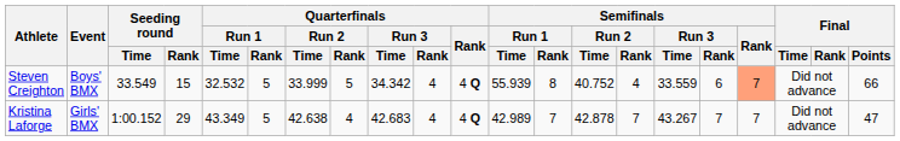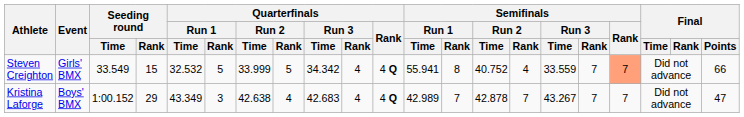 <table class="wikitable" border="1" style="font-size:90%">
 <tr>
 <th rowspan=3>Athlete</th>
 <th rowspan=3>Event</th>
 <th rowspan=2 colspan=2>Seeding round</th>
 <th colspan=7>Quarterfinals</th>
 <th colspan=7>Semifinals</th>
 <th rowspan=2 colspan=3>Final</th>
 </tr>
 <tr>
 <th colspan=2>Run 1</th>
 <th colspan=2>Run 2</th>
 <th colspan=2>Run 3</th>
 <th rowspan=2>Rank</th>
 <th colspan=2>Run 1</th>
 <th colspan=2>Run 2</th>
 <th colspan=2>Run 3</th>
 <th rowspan=2>Rank</th>
 </tr>
 <tr>
 <th>Time</th>
 <th>Rank</th>
 <th>Time</th>
 <th>Rank</th>
 <th>Time</th>
 <th>Rank</th>
 <th>Time</th>
 <th>Rank</th>
 <th>Time</th>
 <th>Rank</th>
 <th>Time</th>
 <th>Rank</th>
 <th>Time</th>
 <th>Rank</th>
 <th>Time</th>
 <th>Rank</th>
 <th>Points</th>
 </tr>
 <tr>
 <td><a href='#'>Steven Creighton</a></td>
-<td><a href='#'>Boys' BMX</a></td>
+<td><a href='#'>Girls' BMX</a></td>
 <td align=center>33.549</td>
 <td align=center>15</td>
 <td align=center>32.532</td>
 <td align=center>5</td>
 <td align=center>33.999</td>
 <td align=center>5</td>
 <td align=center>34.342</td>
 <td align=center>4</td>
 <td align=center>4 <strong>Q</strong></td>
-<td align=center>55.939</td>
+<td align=center>55.941</td>
 <td align=center>8</td>
 <td align=center>40.752</td>
 <td align=center>4</td>
 <td align=center>33.559</td>
-<td align=center>6</td>
+<td align=center>7</td>
 <td align=center style="background: lightsalmon;">7</td>
 <td align=center colspan=2>Did not advance</td>
 <td align=center>66</td>
 </tr>
 <tr>
 <td><a href='#'>Kristina Laforge</a></td>
-<td><a href='#'>Girls' BMX</a></td>
+<td><a href='#'>Boys' BMX</a></td>
 <td align=center>1:00.152</td>
 <td align=center>29</td>
 <td align=center>43.349</td>
-<td align=center>5</td>
+<td align=center>3</td>
 <td align=center>42.638</td>
 <td align=center>4</td>
 <td align=center>42.683</td>
 <td align=center>4</td>
 <td align=center>4 <strong>Q</strong></td>
 <td align=center>42.989</td>
 <td align=center>7</td>
 <td align=center>42.878</td>
 <td align=center>7</td>
 <td align=center>43.267</td>
 <td align=center>7</td>
 <td align=center>7</td>
 <td align=center colspan=2>Did not advance</td>
 <td align=center>47</td>
 </tr>
 </table>
